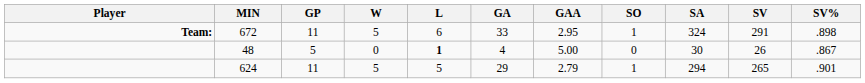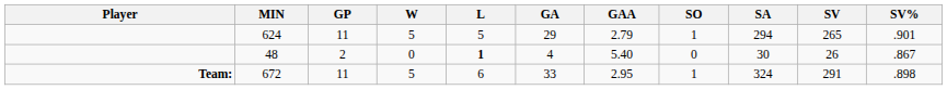 <table class="wikitable sortable" width="60%">
 <tr>
 <th bgcolor="#DDDDFF" width="10%">Player</th>
 <th width="3%" bgcolor="#DDDDFF" title="Minutes played">MIN</th>
 <th width="3%" bgcolor="#DDDDFF" title="Games played in">GP</th>
 <th width="3%" bgcolor="#DDDDFF" title="Games played in">W</th>
 <th width="3%" bgcolor="#DDDDFF"title="Games played in">L</th>
 <th width="3%" bgcolor="#DDDDFF" title="Goals against">GA</th>
 <th width="3%" bgcolor="#DDDDFF" title="Goals against average">GAA</th>
 <th width="3%" bgcolor="#DDDDFF" title="Shut-outs">SO</th>
 <th width="3%" bgcolor="#DDDDFF" title="Shots against">SA</th>
 <th width="3%" bgcolor="#DDDDFF" title="Shots saved">SV</th>
 <th width="3%" bgcolor="#DDDDFF" title="Save percentage">SV%</th>
 </tr>
 <tr align="center">
+<td align="right"></td>
+<td>624</td>
+<td>11</td>
+<td>5</td>
+<td>5</td>
+<td>29</td>
+<td>2.79</td>
+<td>1</td>
+<td>294</td>
+<td>265</td>
+<td>.901</td>
+</tr>
+<tr align="center">
+<td align="right"></td>
+<td>48</td>
+<td>2</td>
+<td>0</td>
+<td><strong>1</strong></td>
+<td>4</td>
+<td>5.40</td>
+<td>0</td>
+<td>30</td>
+<td>26</td>
+<td>.867</td>
+</tr>
+<tr align="center">
 <td align="right"><strong>Team:</strong></td>
 <td>672</td>
 <td>11</td>
 <td>5</td>
 <td>6</td>
 <td>33</td>
 <td>2.95</td>
 <td>1</td>
 <td>324</td>
 <td>291</td>
 <td>.898</td>
 </tr>
-<tr align="center">
-<td align="right"></td>
-<td>48</td>
-<td>5</td>
-<td>0</td>
-<td><strong>1</strong></td>
-<td>4</td>
-<td>5.00</td>
-<td>0</td>
-<td>30</td>
-<td>26</td>
-<td>.867</td>
-</tr>
-<tr align="center">
-<td align="right"></td>
-<td>624</td>
-<td>11</td>
-<td>5</td>
-<td>5</td>
-<td>29</td>
-<td>2.79</td>
-<td>1</td>
-<td>294</td>
-<td>265</td>
-<td>.901</td>
-</tr>
 </table>
